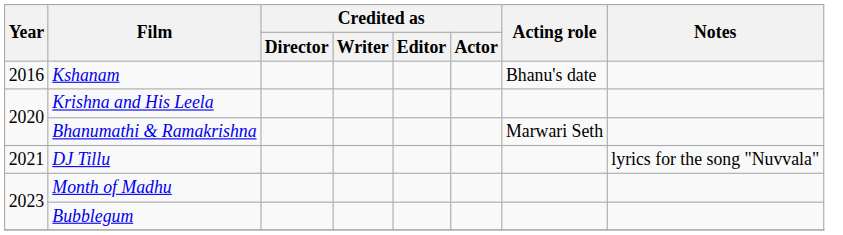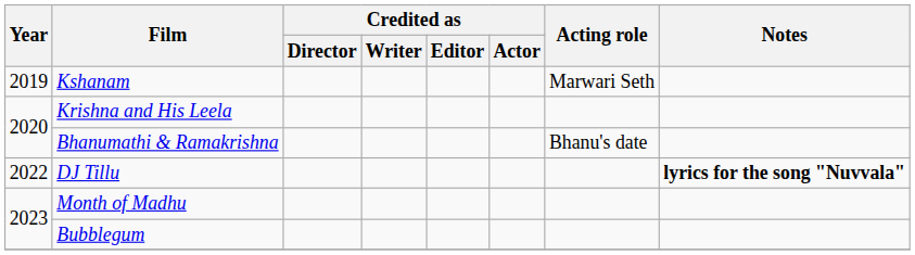 <table class="wikitable sortable">
 <tr>
 <th rowspan=2>Year</th>
 <th rowspan=2>Film</th>
 <th colspan=4>Credited as</th>
 <th rowspan=2>Acting role</th>
 <th rowspan="2">Notes</th>
 </tr>
 <tr>
 <th>Director</th>
 <th>Writer</th>
 <th>Editor</th>
 <th>Actor</th>
 </tr>
 <tr>
-<td>2016</td>
+<td>2019</td>
 <td><em><a href='#'>Kshanam</a></em></td>
 <td></td>
 <td></td>
 <td></td>
 <td></td>
-<td>Bhanu's date</td>
+<td>Marwari Seth</td>
 <td></td>
 </tr>
 <tr>
 <td rowspan=2>2020</td>
 <td><em><a href='#'>Krishna and His Leela</a></em></td>
 <td></td>
 <td></td>
 <td></td>
 <td></td>
 <td></td>
 <td></td>
 </tr>
 <tr>
 <td><em><a href='#'>Bhanumathi & Ramakrishna</a></em></td>
 <td></td>
 <td></td>
 <td></td>
 <td></td>
-<td>Marwari Seth</td>
+<td>Bhanu's date</td>
 <td></td>
 </tr>
 <tr>
-<td>2021</td>
+<td>2022</td>
 <td><em><a href='#'>DJ Tillu</a></em></td>
 <td></td>
 <td></td>
 <td></td>
 <td></td>
 <td></td>
-<td>lyrics for the song "Nuvvala"</td>
+<td><strong>lyrics for the song "Nuvvala"</strong></td>
 </tr>
 <tr>
 <td rowspan="2">2023</td>
 <td><em><a href='#'>Month of Madhu</a></em></td>
 <td></td>
 <td></td>
 <td></td>
 <td></td>
 <td></td>
 <td></td>
 </tr>
 <tr>
 <td><em><a href='#'>Bubblegum</a></em></td>
 <td></td>
 <td></td>
 <td></td>
 <td></td>
 <td></td>
 <td></td>
 </tr>
 <tr>
 </tr>
 </table>
